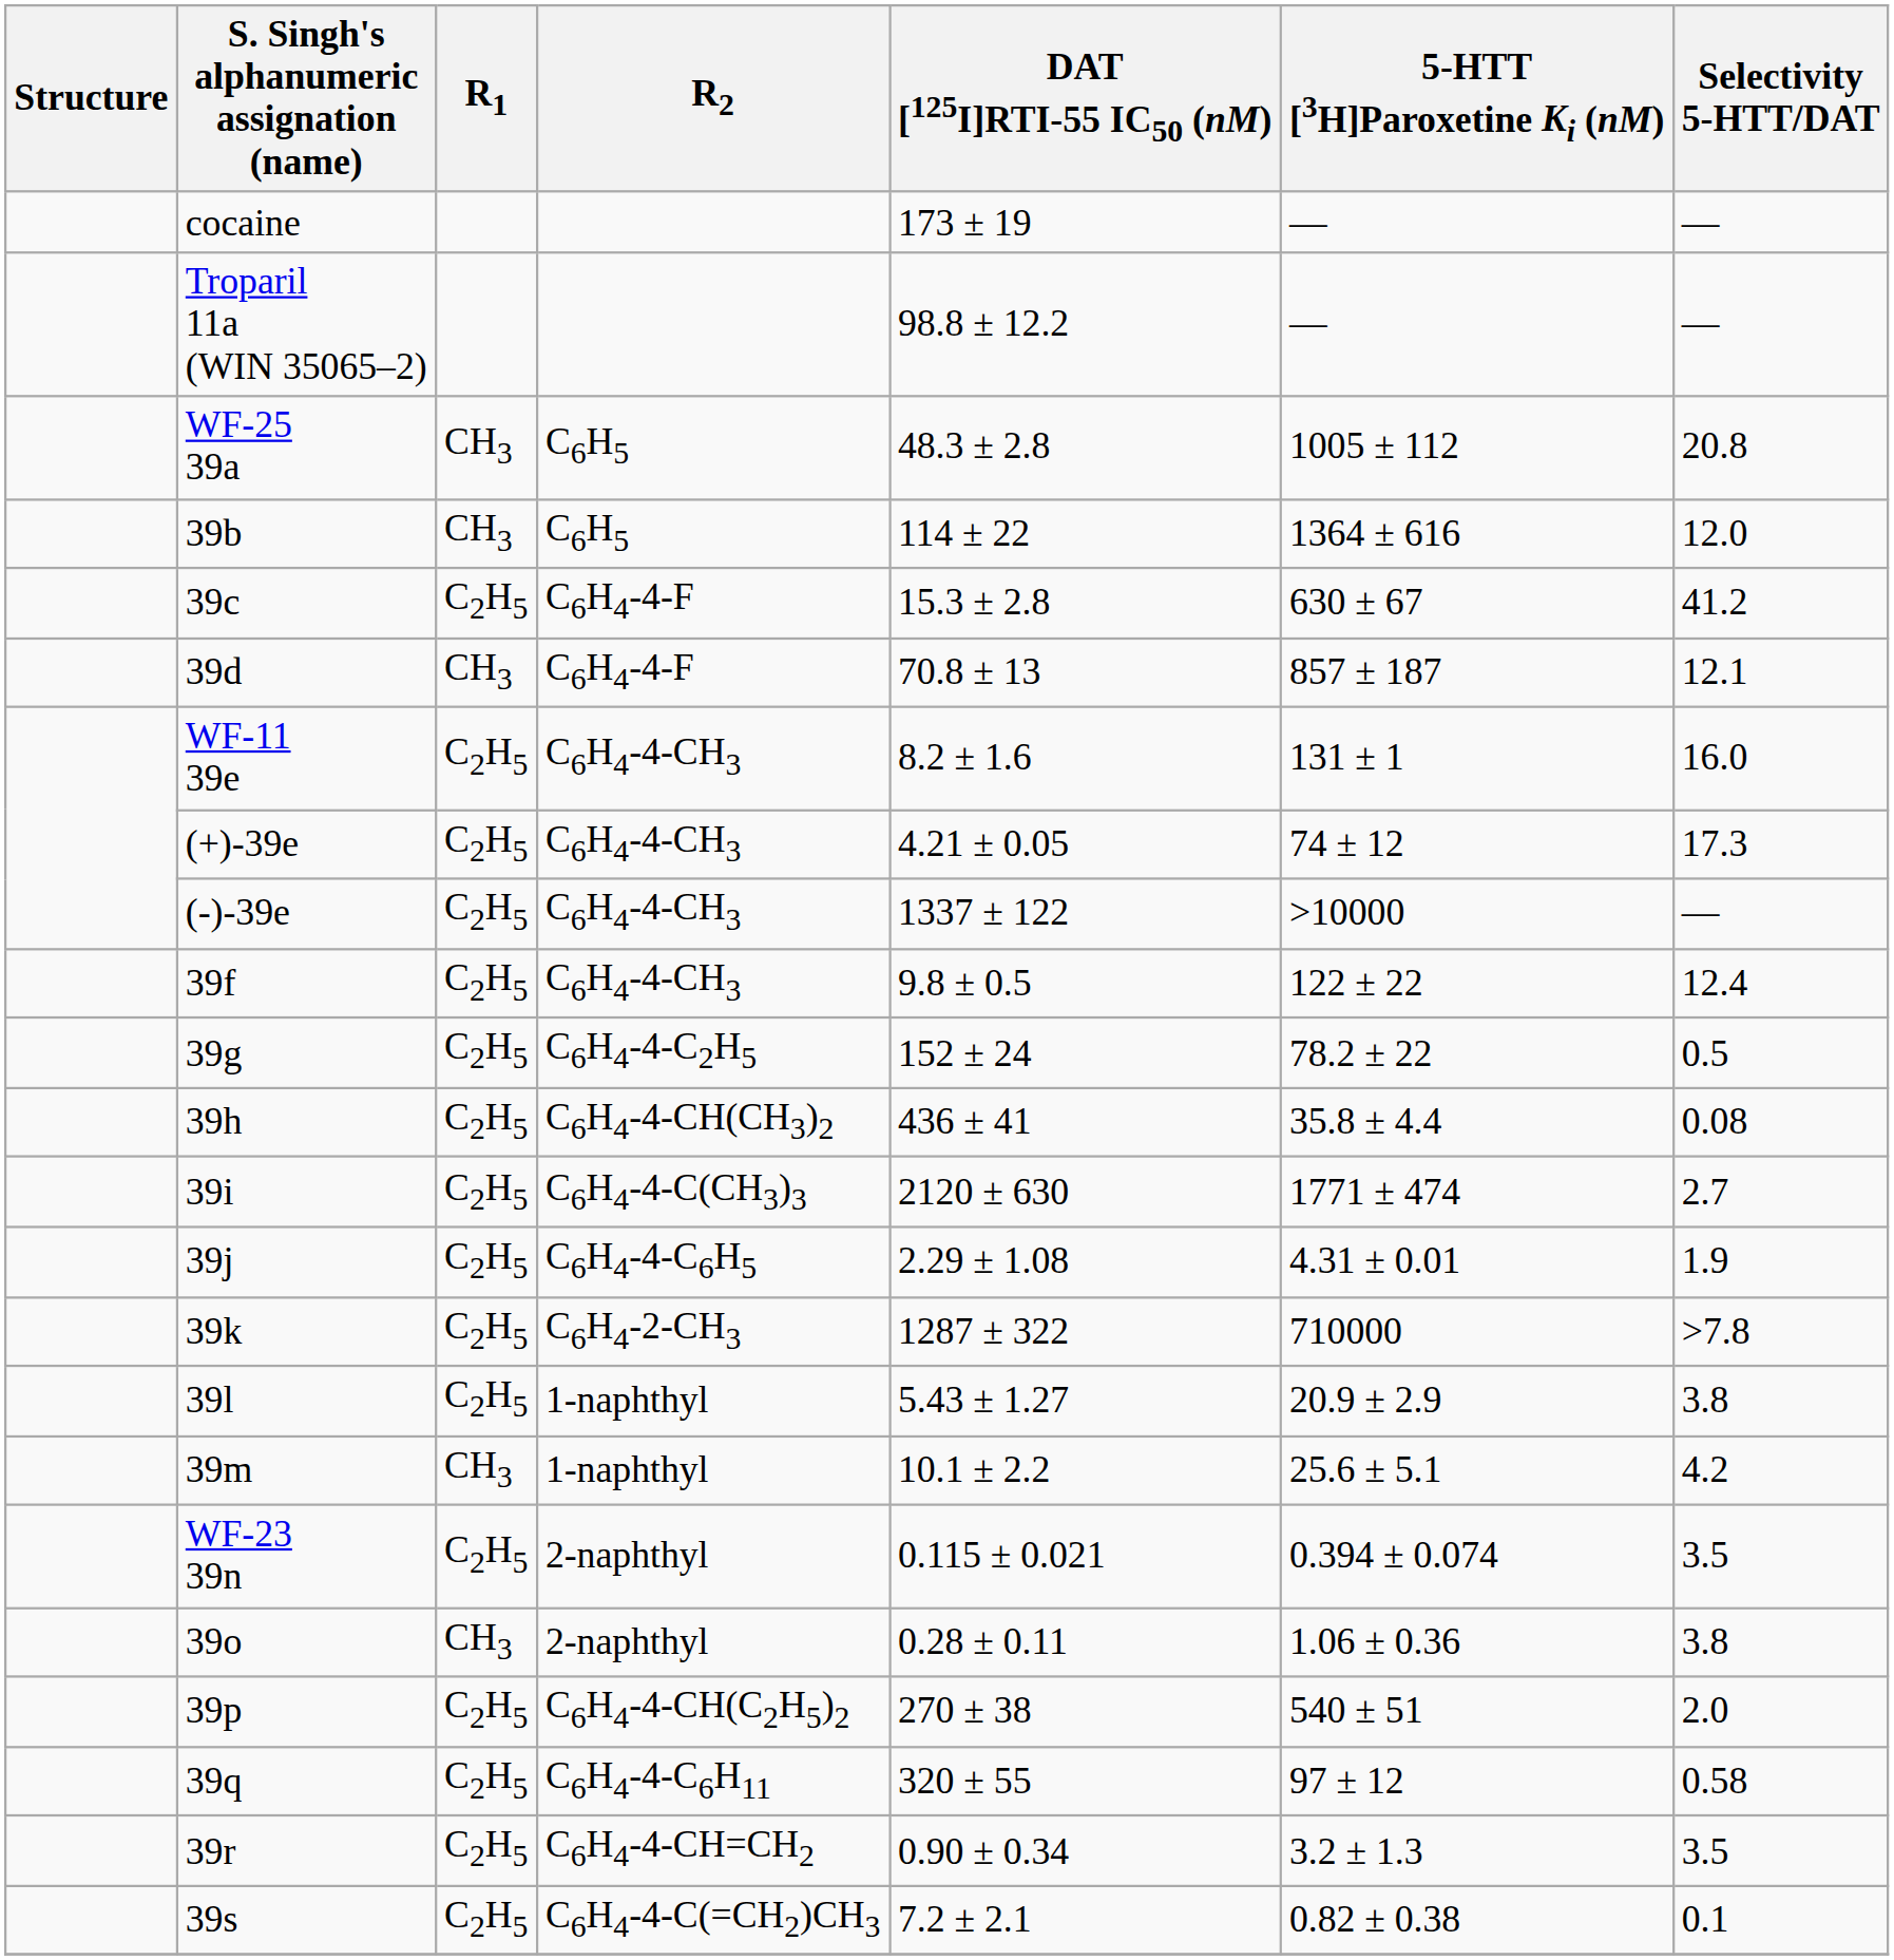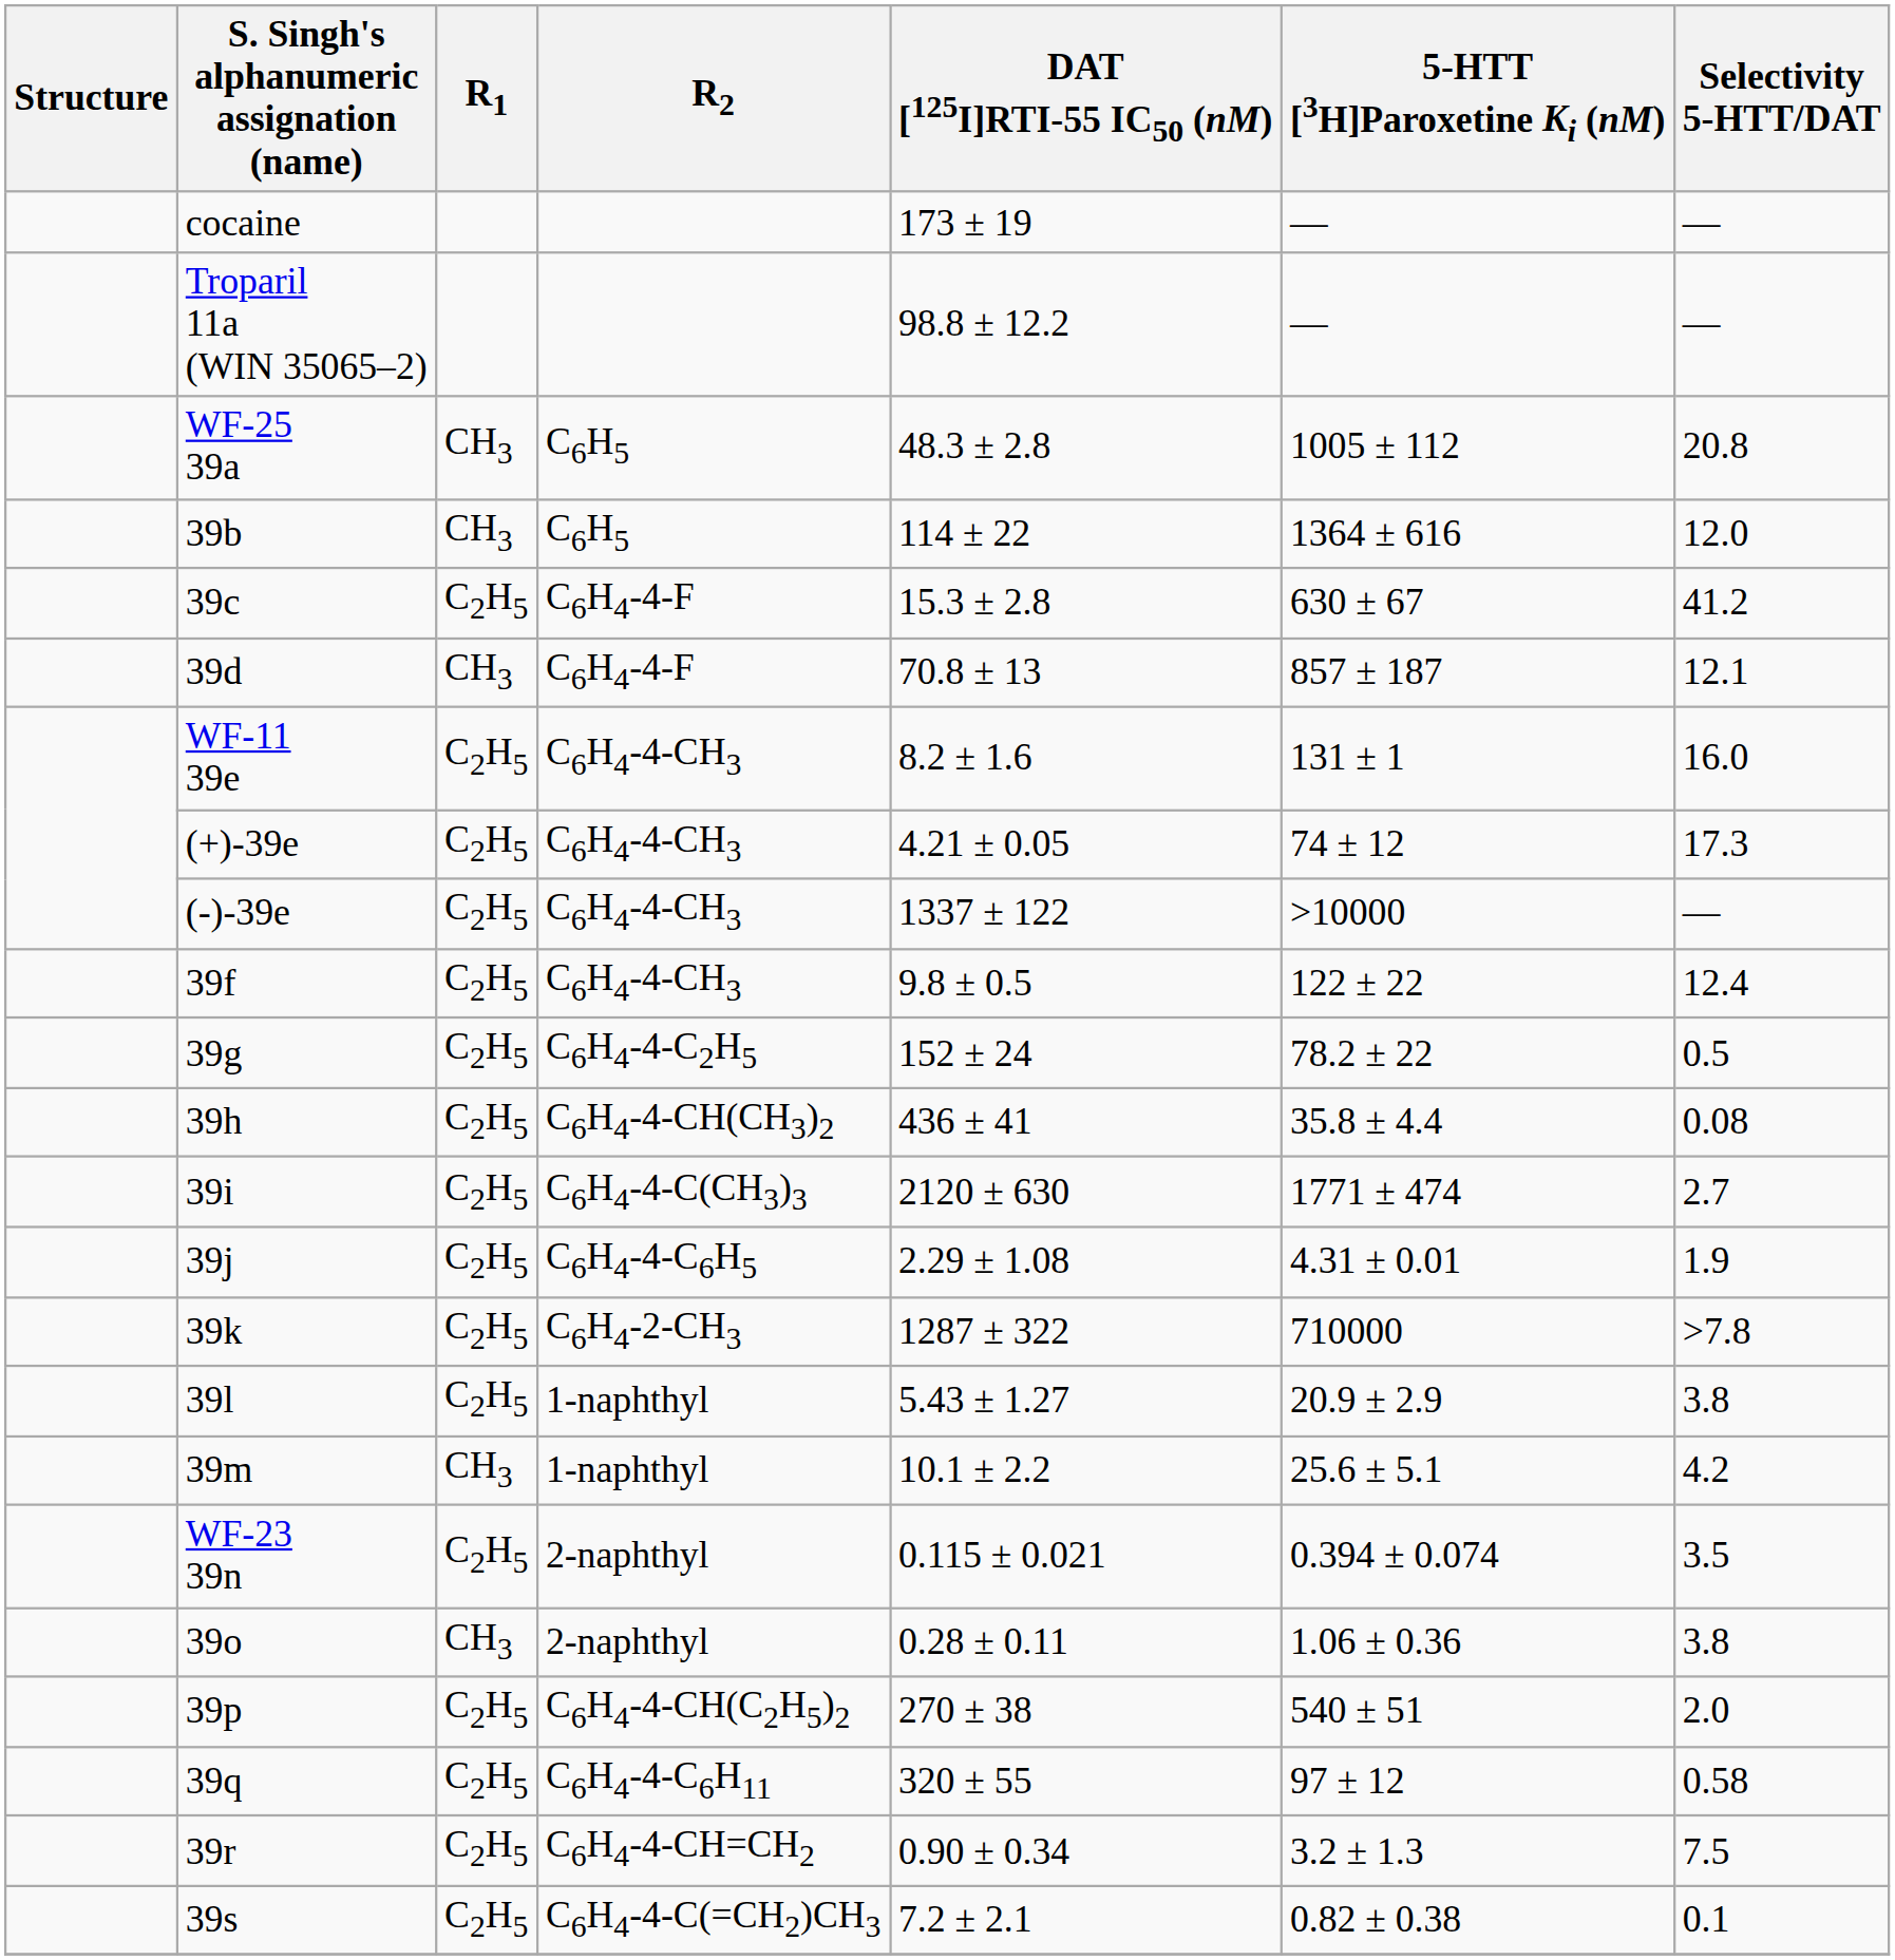 <table class="wikitable sortable sort-under">
 <tr>
 <th>Structure</th>
 <th>S. Singh's<br>alphanumeric<br>assignation<br>(name)</th>
 <th>R<sub>1</sub></th>
 <th>R<sub>2</sub></th>
 <th>DAT<br>[<sup>125</sup>I]RTI-55 IC<sub>50</sub> (<em>nM</em>)</th>
 <th>5-HTT<br>[<sup>3</sup>H]Paroxetine <em>K<sub>i</sub></em> (<em>nM</em>)</th>
 <th>Selectivity<br>5-HTT/DAT</th>
 </tr>
 <tr>
 <td></td>
 <td>cocaine</td>
 <td></td>
 <td></td>
 <td>173 ± 19</td>
 <td>—</td>
 <td>—</td>
 </tr>
 <tr>
 <td></td>
 <td><a href='#'>Troparil</a><br>11a<br>(WIN 35065–2)</td>
 <td></td>
 <td></td>
 <td>98.8 ± 12.2</td>
 <td>—</td>
 <td>—</td>
 </tr>
 <tr>
 <td></td>
 <td><a href='#'>WF-25</a><br>39a</td>
 <td>CH<sub>3</sub></td>
 <td>C<sub>6</sub>H<sub>5</sub></td>
 <td>48.3 ± 2.8</td>
 <td>1005 ± 112</td>
 <td>20.8</td>
 </tr>
 <tr>
 <td></td>
 <td>39b</td>
 <td>CH<sub>3</sub></td>
 <td>C<sub>6</sub>H<sub>5</sub></td>
 <td>114 ± 22</td>
 <td>1364 ± 616</td>
 <td>12.0</td>
 </tr>
 <tr>
 <td></td>
 <td>39c</td>
 <td>C<sub>2</sub>H<sub>5</sub></td>
 <td>C<sub>6</sub>H<sub>4</sub>-4-F</td>
 <td>15.3 ± 2.8</td>
 <td>630 ± 67</td>
 <td>41.2</td>
 </tr>
 <tr>
 <td></td>
 <td>39d</td>
 <td>CH<sub>3</sub></td>
 <td>C<sub>6</sub>H<sub>4</sub>-4-F</td>
 <td>70.8 ± 13</td>
 <td>857 ± 187</td>
 <td>12.1</td>
 </tr>
 <tr>
 <td rowspan=3></td>
 <td><a href='#'>WF-11</a><br>39e</td>
 <td>C<sub>2</sub>H<sub>5</sub></td>
 <td>C<sub>6</sub>H<sub>4</sub>-4-CH<sub>3</sub></td>
 <td>8.2 ± 1.6</td>
 <td>131 ± 1</td>
 <td>16.0</td>
 </tr>
 <tr>
 <td>(+)-39e</td>
 <td>C<sub>2</sub>H<sub>5</sub></td>
 <td>C<sub>6</sub>H<sub>4</sub>-4-CH<sub>3</sub></td>
 <td>4.21 ± 0.05</td>
 <td>74 ± 12</td>
 <td>17.3</td>
 </tr>
 <tr>
 <td>(-)-39e</td>
 <td>C<sub>2</sub>H<sub>5</sub></td>
 <td>C<sub>6</sub>H<sub>4</sub>-4-CH<sub>3</sub></td>
 <td>1337 ± 122</td>
 <td>>10000</td>
 <td>—</td>
 </tr>
 <tr>
 <td></td>
 <td>39f</td>
 <td>C<sub>2</sub>H<sub>5</sub></td>
 <td>C<sub>6</sub>H<sub>4</sub>-4-CH<sub>3</sub></td>
 <td>9.8 ± 0.5</td>
 <td>122 ± 22</td>
 <td>12.4</td>
 </tr>
 <tr>
 <td></td>
 <td>39g</td>
 <td>C<sub>2</sub>H<sub>5</sub></td>
 <td>C<sub>6</sub>H<sub>4</sub>-4-C<sub>2</sub>H<sub>5</sub></td>
 <td>152 ± 24</td>
 <td>78.2 ± 22</td>
 <td>0.5</td>
 </tr>
 <tr>
 <td></td>
 <td>39h</td>
 <td>C<sub>2</sub>H<sub>5</sub></td>
 <td>C<sub>6</sub>H<sub>4</sub>-4-CH(CH<sub>3</sub>)<sub>2</sub></td>
 <td>436 ± 41</td>
 <td>35.8 ± 4.4</td>
 <td>0.08</td>
 </tr>
 <tr>
 <td></td>
 <td>39i</td>
 <td>C<sub>2</sub>H<sub>5</sub></td>
 <td>C<sub>6</sub>H<sub>4</sub>-4-C(CH<sub>3</sub>)<sub>3</sub></td>
 <td>2120 ± 630</td>
 <td>1771 ± 474</td>
 <td>2.7</td>
 </tr>
 <tr>
 <td></td>
 <td>39j</td>
 <td>C<sub>2</sub>H<sub>5</sub></td>
 <td>C<sub>6</sub>H<sub>4</sub>-4-C<sub>6</sub>H<sub>5</sub></td>
 <td>2.29 ± 1.08</td>
 <td>4.31 ± 0.01</td>
 <td>1.9</td>
 </tr>
 <tr>
 <td></td>
 <td>39k</td>
 <td>C<sub>2</sub>H<sub>5</sub></td>
 <td>C<sub>6</sub>H<sub>4</sub>-2-CH<sub>3</sub></td>
 <td>1287 ± 322</td>
 <td>710000</td>
 <td>>7.8</td>
 </tr>
 <tr>
 <td></td>
 <td>39l</td>
 <td>C<sub>2</sub>H<sub>5</sub></td>
 <td>1-naphthyl</td>
 <td>5.43 ± 1.27</td>
 <td>20.9 ± 2.9</td>
 <td>3.8</td>
 </tr>
 <tr>
 <td></td>
 <td>39m</td>
 <td>CH<sub>3</sub></td>
 <td>1-naphthyl</td>
 <td>10.1 ± 2.2</td>
 <td>25.6 ± 5.1</td>
 <td>4.2</td>
 </tr>
 <tr>
 <td></td>
 <td><a href='#'>WF-23</a><br>39n</td>
 <td>C<sub>2</sub>H<sub>5</sub></td>
 <td>2-naphthyl</td>
 <td>0.115 ± 0.021</td>
 <td>0.394 ± 0.074</td>
 <td>3.5</td>
 </tr>
 <tr>
 <td></td>
 <td>39o</td>
 <td>CH<sub>3</sub></td>
 <td>2-naphthyl</td>
 <td>0.28 ± 0.11</td>
 <td>1.06 ± 0.36</td>
 <td>3.8</td>
 </tr>
 <tr>
 <td></td>
 <td>39p</td>
 <td>C<sub>2</sub>H<sub>5</sub></td>
 <td>C<sub>6</sub>H<sub>4</sub>-4-CH(C<sub>2</sub>H<sub>5</sub>)<sub>2</sub></td>
 <td>270 ± 38</td>
 <td>540 ± 51</td>
 <td>2.0</td>
 </tr>
 <tr>
 <td></td>
 <td>39q</td>
 <td>C<sub>2</sub>H<sub>5</sub></td>
 <td>C<sub>6</sub>H<sub>4</sub>-4-C<sub>6</sub>H<sub>11</sub></td>
 <td>320 ± 55</td>
 <td>97 ± 12</td>
 <td>0.58</td>
 </tr>
 <tr>
 <td></td>
 <td>39r</td>
 <td>C<sub>2</sub>H<sub>5</sub></td>
 <td>C<sub>6</sub>H<sub>4</sub>-4-CH=CH<sub>2</sub></td>
 <td>0.90 ± 0.34</td>
 <td>3.2 ± 1.3</td>
-<td>3.5</td>
+<td>7.5</td>
 </tr>
 <tr>
 <td></td>
 <td>39s</td>
 <td>C<sub>2</sub>H<sub>5</sub></td>
 <td>C<sub>6</sub>H<sub>4</sub>-4-C(=CH<sub>2</sub>)CH<sub>3</sub></td>
 <td>7.2 ± 2.1</td>
 <td>0.82 ± 0.38</td>
 <td>0.1</td>
 </tr>
 <tr>
 </tr>
 </table>
